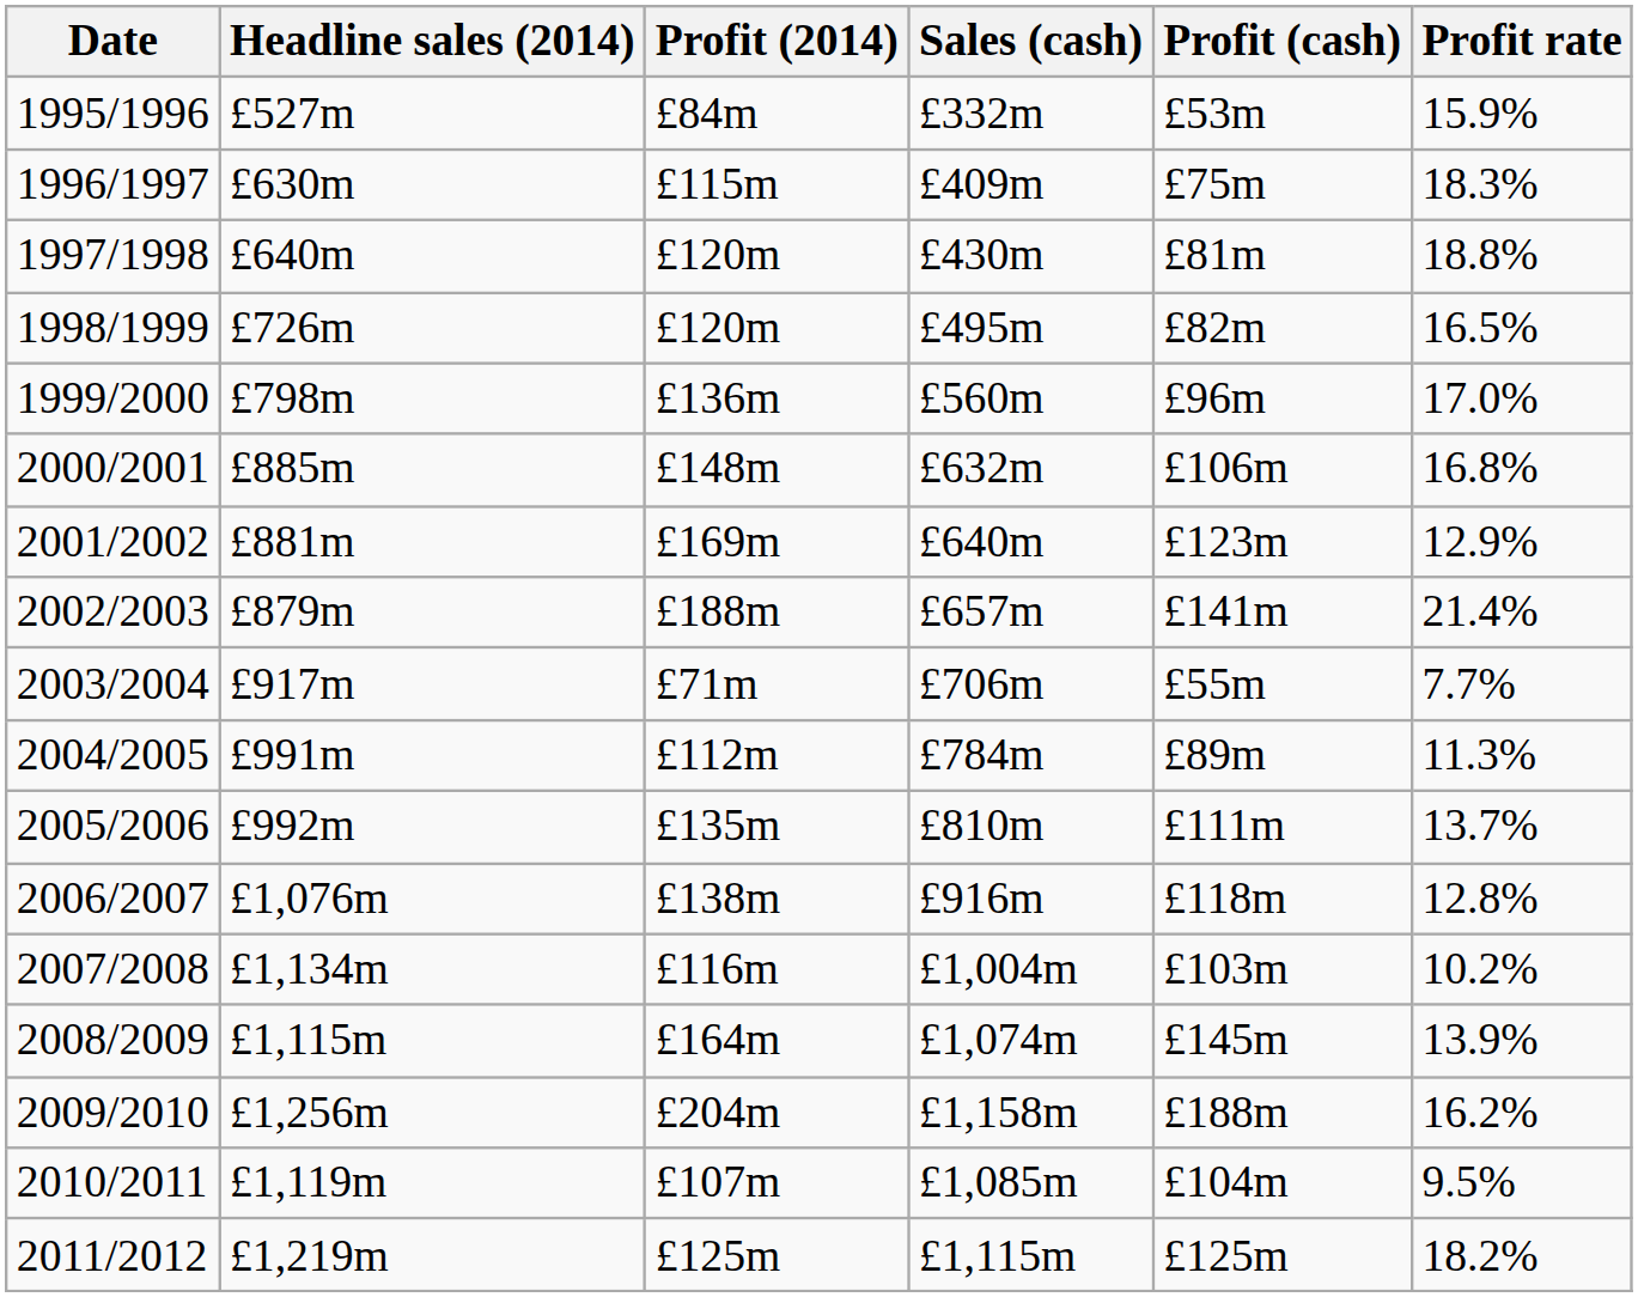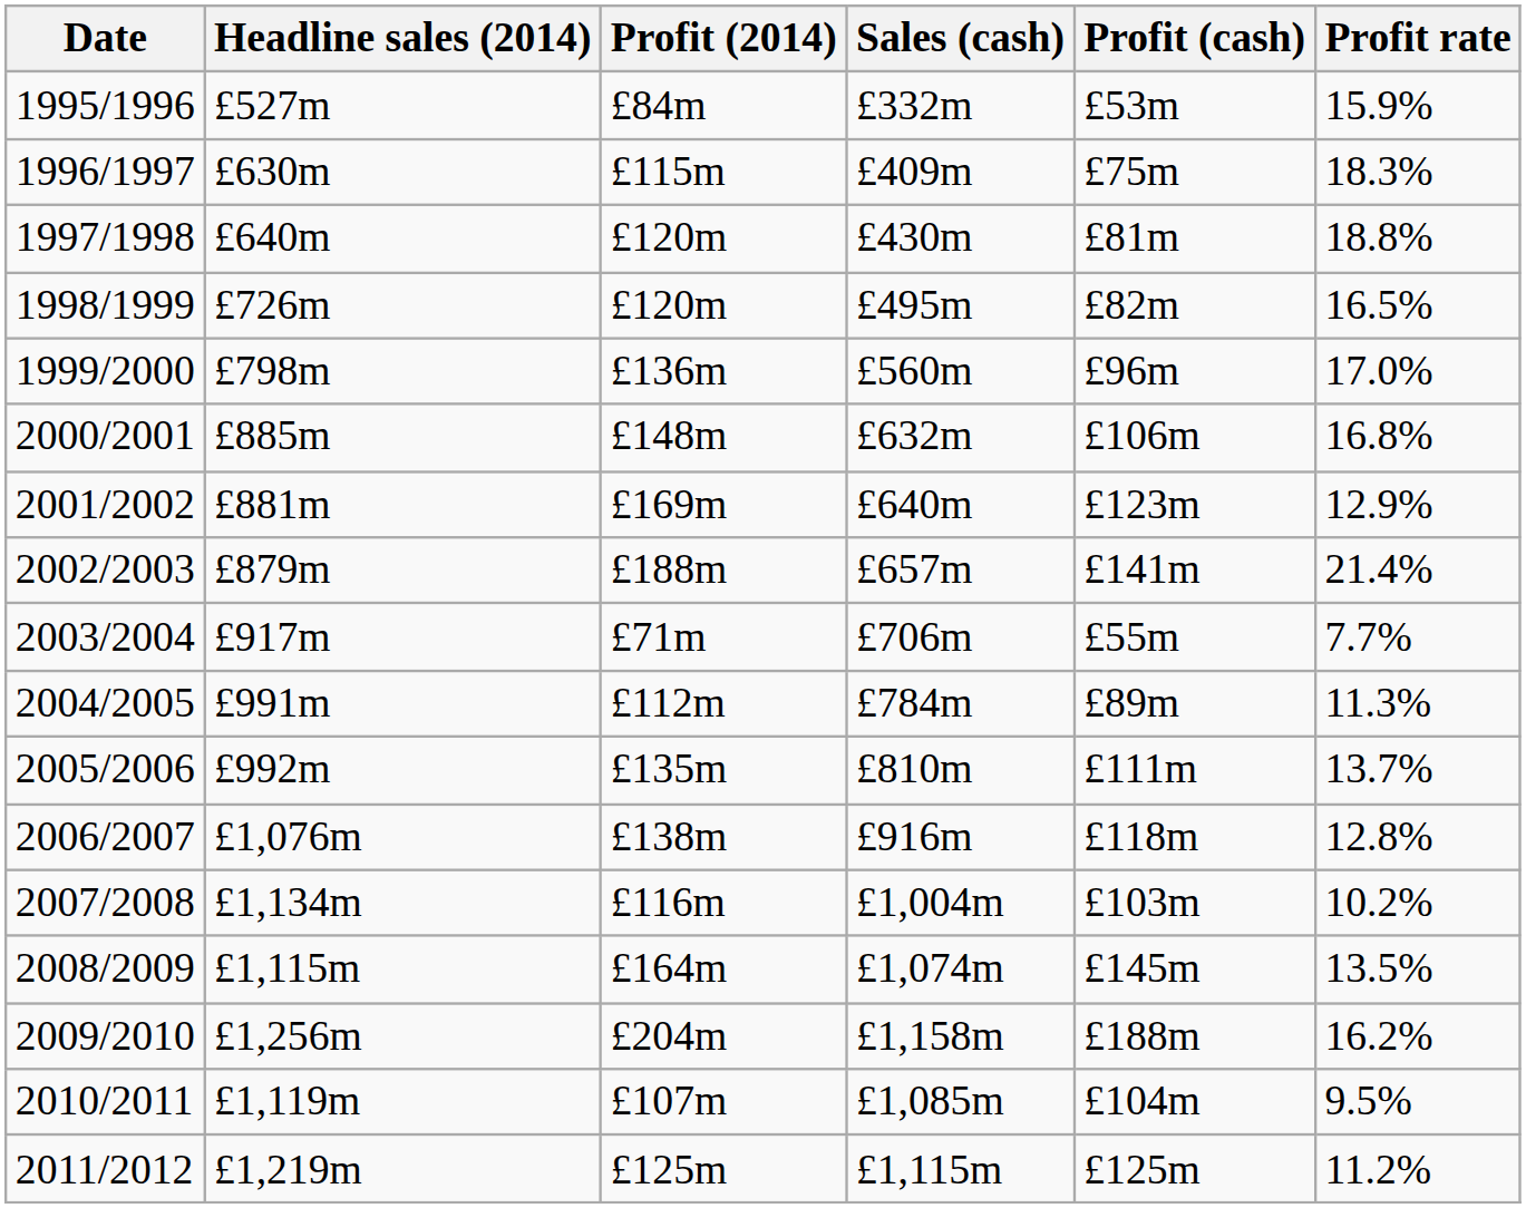 <table class="wikitable">
 <tr>
 <th>Date</th>
 <th>Headline sales (2014)</th>
 <th>Profit (2014)</th>
 <th>Sales (cash)</th>
 <th>Profit (cash)</th>
 <th>Profit rate</th>
 </tr>
 <tr>
 <td>1995/1996</td>
 <td>£527m</td>
 <td>£84m</td>
 <td>£332m</td>
 <td>£53m</td>
 <td>15.9%</td>
 </tr>
 <tr>
 <td>1996/1997</td>
 <td>£630m</td>
 <td>£115m</td>
 <td>£409m</td>
 <td>£75m</td>
 <td>18.3%</td>
 </tr>
 <tr>
 <td>1997/1998</td>
 <td>£640m</td>
 <td>£120m</td>
 <td>£430m</td>
 <td>£81m</td>
 <td>18.8%</td>
 </tr>
 <tr>
 <td>1998/1999</td>
 <td>£726m</td>
 <td>£120m</td>
 <td>£495m</td>
 <td>£82m</td>
 <td>16.5%</td>
 </tr>
 <tr>
 <td>1999/2000</td>
 <td>£798m</td>
 <td>£136m</td>
 <td>£560m</td>
 <td>£96m</td>
 <td>17.0%</td>
 </tr>
 <tr>
 <td>2000/2001</td>
 <td>£885m</td>
 <td>£148m</td>
 <td>£632m</td>
 <td>£106m</td>
 <td>16.8%</td>
 </tr>
 <tr>
 <td>2001/2002</td>
 <td>£881m</td>
 <td>£169m</td>
 <td>£640m</td>
 <td>£123m</td>
 <td>12.9%</td>
 </tr>
 <tr>
 <td>2002/2003</td>
 <td>£879m</td>
 <td>£188m</td>
 <td>£657m</td>
 <td>£141m</td>
 <td>21.4%</td>
 </tr>
 <tr>
 <td>2003/2004</td>
 <td>£917m</td>
 <td>£71m</td>
 <td>£706m</td>
 <td>£55m</td>
 <td>7.7%</td>
 </tr>
 <tr>
 <td>2004/2005</td>
 <td>£991m</td>
 <td>£112m</td>
 <td>£784m</td>
 <td>£89m</td>
 <td>11.3%</td>
 </tr>
 <tr>
 <td>2005/2006</td>
 <td>£992m</td>
 <td>£135m</td>
 <td>£810m</td>
 <td>£111m</td>
 <td>13.7%</td>
 </tr>
 <tr>
 <td>2006/2007</td>
 <td>£1,076m</td>
 <td>£138m</td>
 <td>£916m</td>
 <td>£118m</td>
 <td>12.8%</td>
 </tr>
 <tr>
 <td>2007/2008</td>
 <td>£1,134m</td>
 <td>£116m</td>
 <td>£1,004m</td>
 <td>£103m</td>
 <td>10.2%</td>
 </tr>
 <tr>
 <td>2008/2009</td>
 <td>£1,115m</td>
 <td>£164m</td>
 <td>£1,074m</td>
 <td>£145m</td>
-<td>13.9%</td>
+<td>13.5%</td>
 </tr>
 <tr>
 <td>2009/2010</td>
 <td>£1,256m</td>
 <td>£204m</td>
 <td>£1,158m</td>
 <td>£188m</td>
 <td>16.2%</td>
 </tr>
 <tr>
 <td>2010/2011</td>
 <td>£1,119m</td>
 <td>£107m</td>
 <td>£1,085m</td>
 <td>£104m</td>
 <td>9.5%</td>
 </tr>
 <tr>
 <td>2011/2012</td>
 <td>£1,219m</td>
 <td>£125m</td>
 <td>£1,115m</td>
 <td>£125m</td>
-<td>18.2%</td>
+<td>11.2%</td>
 </tr>
 <tr>
 </tr>
 </table>
